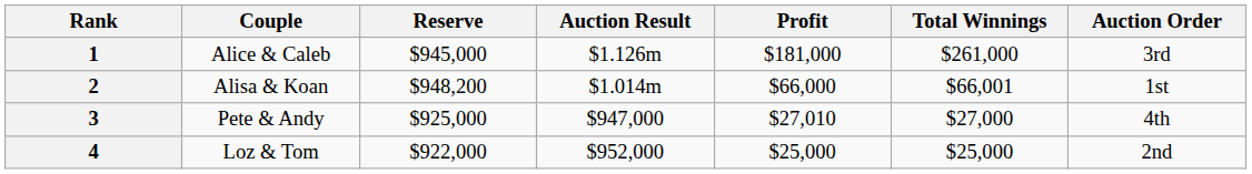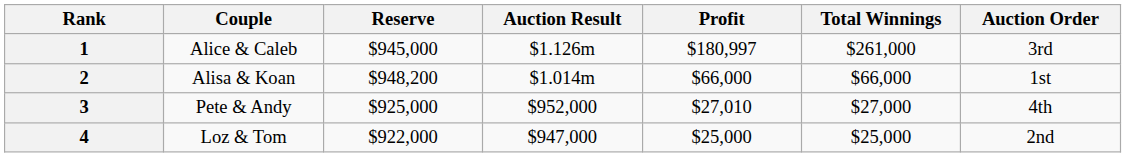 <table class="wikitable sortable" |>
 <tr>
 <th width="130">Rank</th>
 <th width="130">Couple</th>
 <th width="130">Reserve</th>
 <th width="130">Auction Result</th>
 <th width="130">Profit</th>
 <th width="130">Total Winnings</th>
 <th width="130">Auction Order</th>
 </tr>
 <tr>
 <th style="text-align:center">1</th>
 <td style="text-align:center", scope="col" style="background:#B87BF6; color:black;">Alice & Caleb</td>
 <td style="text-align:center">$945,000</td>
 <td style="text-align:center">$1.126m</td>
-<td style="text-align:center">$181,000</td>
+<td style="text-align:center">$180,997</td>
 <td style="text-align:center">$261,000</td>
 <td style="text-align:center">3rd</td>
 </tr>
 <tr>
 <th style="text-align:center">2</th>
 <td style="text-align:center", scope="col" style="background:#f4de00; color:black;">Alisa & Koan</td>
 <td style="text-align:center">$948,200</td>
 <td style="text-align:center">$1.014m</td>
 <td style="text-align:center">$66,000</td>
-<td style="text-align:center">$66,001</td>
+<td style="text-align:center">$66,000</td>
 <td style="text-align:center">1st</td>
 </tr>
 <tr>
 <th style="text-align:center">3</th>
 <td style="text-align:center", scope="col" style="background:skyblue; color:black;">Pete & Andy</td>
 <td style="text-align:center">$925,000</td>
-<td style="text-align:center">$947,000</td>
+<td style="text-align:center">$952,000</td>
 <td style="text-align:center">$27,010</td>
 <td style="text-align:center">$27,000</td>
 <td style="text-align:center">4th</td>
 </tr>
 <tr>
 <th style="text-align:center">4</th>
 <td style="text-align:center", scope="col" style="background:orange; color:black;">Loz & Tom</td>
 <td style="text-align:center">$922,000</td>
-<td style="text-align:center">$952,000</td>
+<td style="text-align:center">$947,000</td>
 <td style="text-align:center">$25,000</td>
 <td style="text-align:center">$25,000</td>
 <td style="text-align:center">2nd</td>
 </tr>
 </table>
